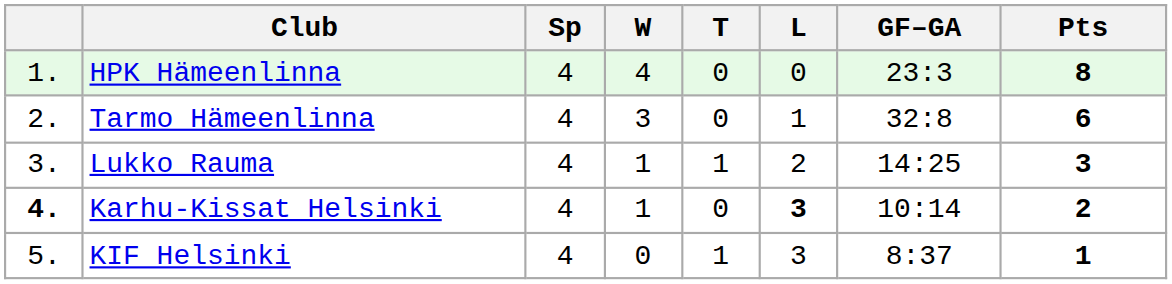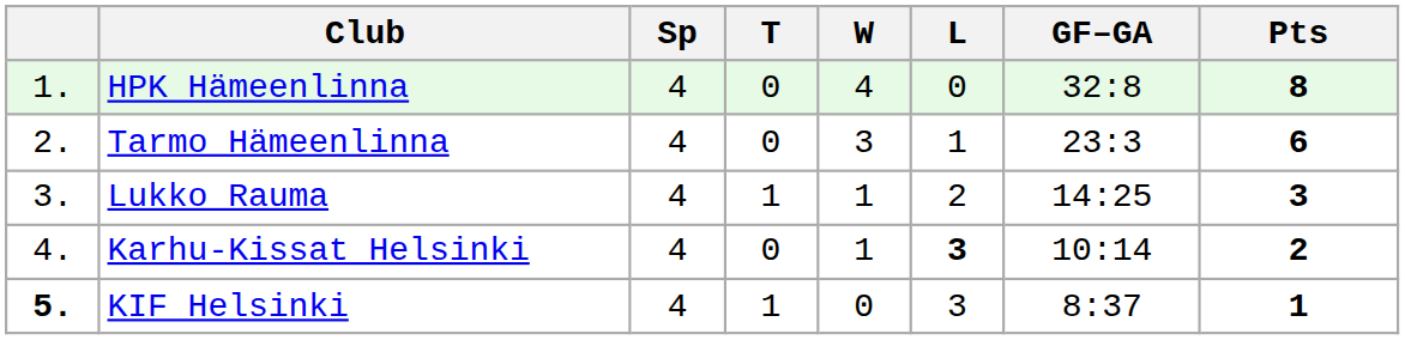 <table class="wikitable">
 <tr>
 <th width="30"></th>
 <th width="200">Club</th>
 <th width="30">Sp</th>
+<th width="30">T</th>
 <th width="30">W</th>
-<th width="30">T</th>
 <th width="30">L</th>
 <th width="70">GF–GA</th>
 <th width="70">Pts</th>
 </tr>
 <tr bgcolor="#e6fae6" align="center">
 <td>1.</td>
 <td align="left"><a href='#'>HPK Hämeenlinna</a></td>
 <td>4</td>
+<td>0</td>
 <td>4</td>
 <td>0</td>
-<td>0</td>
-<td>23:3</td>
+<td>32:8</td>
 <td><strong>8</strong></td>
 </tr>
 <tr bgcolor="#FFFFFF" align="center">
 <td>2.</td>
 <td align="left"><a href='#'>Tarmo Hämeenlinna</a></td>
 <td>4</td>
+<td>0</td>
 <td>3</td>
-<td>0</td>
 <td>1</td>
-<td>32:8</td>
+<td>23:3</td>
 <td><strong>6</strong></td>
 </tr>
 <tr bgcolor="#FFFFFF" align="center">
 <td>3.</td>
 <td align="left"><a href='#'>Lukko Rauma</a></td>
 <td>4</td>
 <td>1</td>
 <td>1</td>
 <td>2</td>
 <td>14:25</td>
 <td><strong>3</strong></td>
 </tr>
 <tr bgcolor="#FFFFFF" align="center">
-<td><strong>4.</strong></td>
+<td>4.</td>
 <td align="left"><a href='#'>Karhu-Kissat Helsinki</a></td>
 <td>4</td>
+<td>0</td>
 <td>1</td>
-<td>0</td>
 <td><strong>3</strong></td>
 <td>10:14</td>
 <td><strong>2</strong></td>
 </tr>
 <tr bgcolor="#FFFFFF" align="center">
-<td>5.</td>
+<td><strong>5.</strong></td>
 <td align="left"><a href='#'>KIF Helsinki</a></td>
 <td>4</td>
+<td>1</td>
 <td>0</td>
-<td>1</td>
 <td>3</td>
 <td>8:37</td>
 <td><strong>1</strong></td>
 </tr>
 </table>
